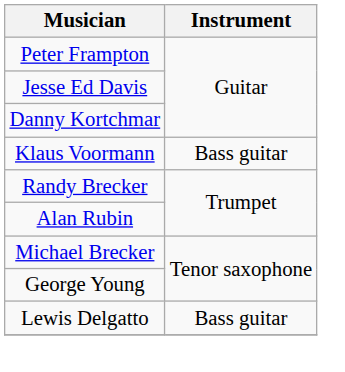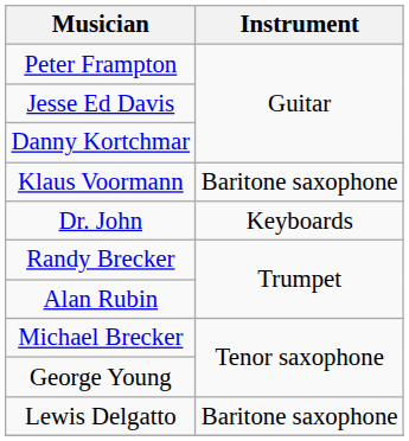 <table class="wikitable" style="text-align: center;">
 <tr>
 <th>Musician</th>
 <th>Instrument</th>
 </tr>
 <tr>
 <td><a href='#'>Peter Frampton</a></td>
 <td rowspan="3">Guitar</td>
 </tr>
 <tr>
 <td><a href='#'>Jesse Ed Davis</a></td>
 </tr>
 <tr>
 <td><a href='#'>Danny Kortchmar</a></td>
 </tr>
 <tr>
 <td><a href='#'>Klaus Voormann</a></td>
-<td>Bass guitar</td>
+<td>Baritone saxophone</td>
+</tr>
+<tr>
+<td><a href='#'>Dr. John</a></td>
+<td>Keyboards</td>
 </tr>
 <tr>
 <td><a href='#'>Randy Brecker</a></td>
 <td rowspan="2">Trumpet</td>
 </tr>
 <tr>
 <td><a href='#'>Alan Rubin</a></td>
 </tr>
 <tr>
 <td><a href='#'>Michael Brecker</a></td>
 <td rowspan="2">Tenor saxophone</td>
 </tr>
 <tr>
 <td>George Young</td>
 </tr>
 <tr>
 <td>Lewis Delgatto</td>
-<td>Bass guitar</td>
+<td>Baritone saxophone</td>
 </tr>
 <tr>
 </tr>
 </table>
